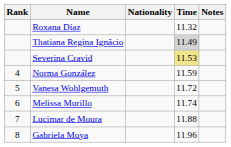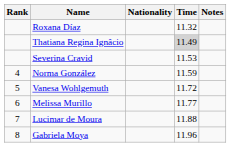 <table class="wikitable sortable" style="text-align:center;font-size:95%">
 <tr>
 <th>Rank</th>
 <th>Name</th>
 <th>Nationality</th>
 <th>Time</th>
 <th>Notes</th>
 </tr>
 <tr>
 <td></td>
 <td align=left><a href='#'>Roxana Díaz</a></td>
 <td align=left></td>
 <td>11.32</td>
 <td></td>
 </tr>
 <tr>
 <td></td>
 <td align=left><a href='#'>Thatiana Regina Ignâcio</a></td>
 <td align=left></td>
 <td style="background: lightgrey;">11.49</td>
 <td></td>
 </tr>
 <tr>
 <td></td>
 <td align=left><a href='#'>Severina Cravid</a></td>
 <td align=left></td>
-<td style="background: khaki;">11.53</td>
+<td>11.53</td>
 <td></td>
 </tr>
 <tr>
 <td>4</td>
 <td align=left><a href='#'>Norma González</a></td>
 <td align=left></td>
 <td>11.59</td>
 <td></td>
 </tr>
 <tr>
 <td>5</td>
 <td align=left><a href='#'>Vanesa Wohlgemuth</a></td>
 <td align=left></td>
 <td>11.72</td>
 <td></td>
 </tr>
 <tr>
 <td>6</td>
 <td align=left><a href='#'>Melissa Murillo</a></td>
 <td align=left></td>
-<td>11.74</td>
+<td>11.77</td>
 <td></td>
 </tr>
 <tr>
 <td>7</td>
 <td align=left><a href='#'>Lucimar de Moura</a></td>
 <td align=left></td>
 <td>11.88</td>
 <td></td>
 </tr>
 <tr>
 <td>8</td>
 <td align=left><a href='#'>Gabriela Moya</a></td>
 <td align=left></td>
 <td>11.96</td>
 <td></td>
 </tr>
 </table>
